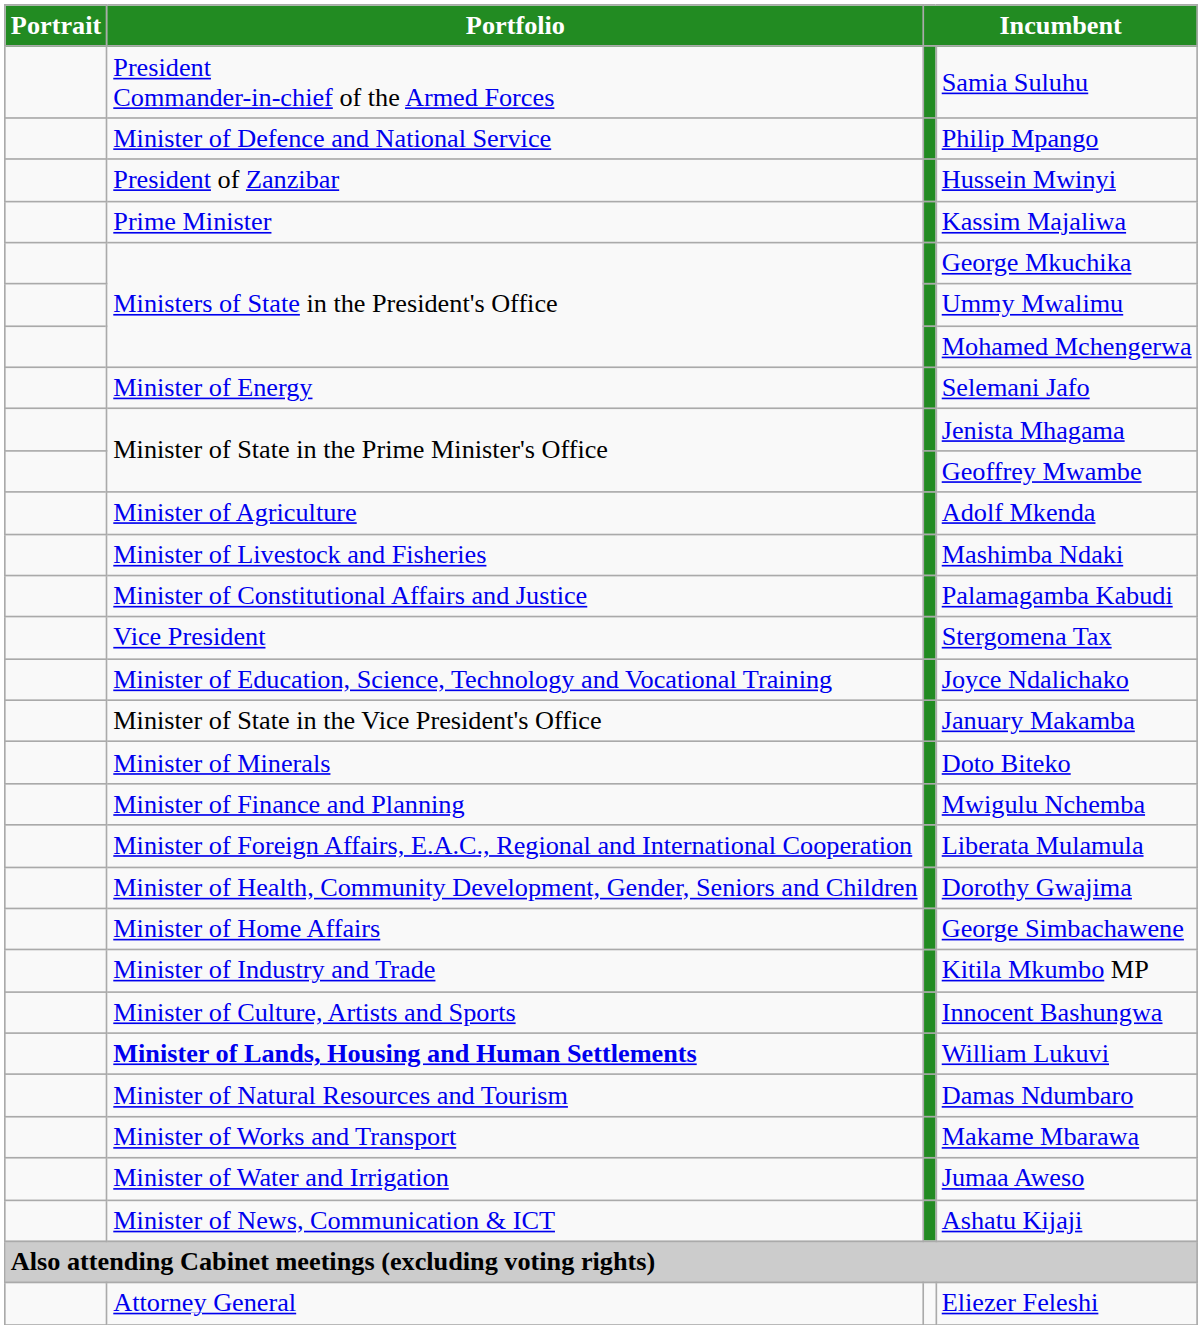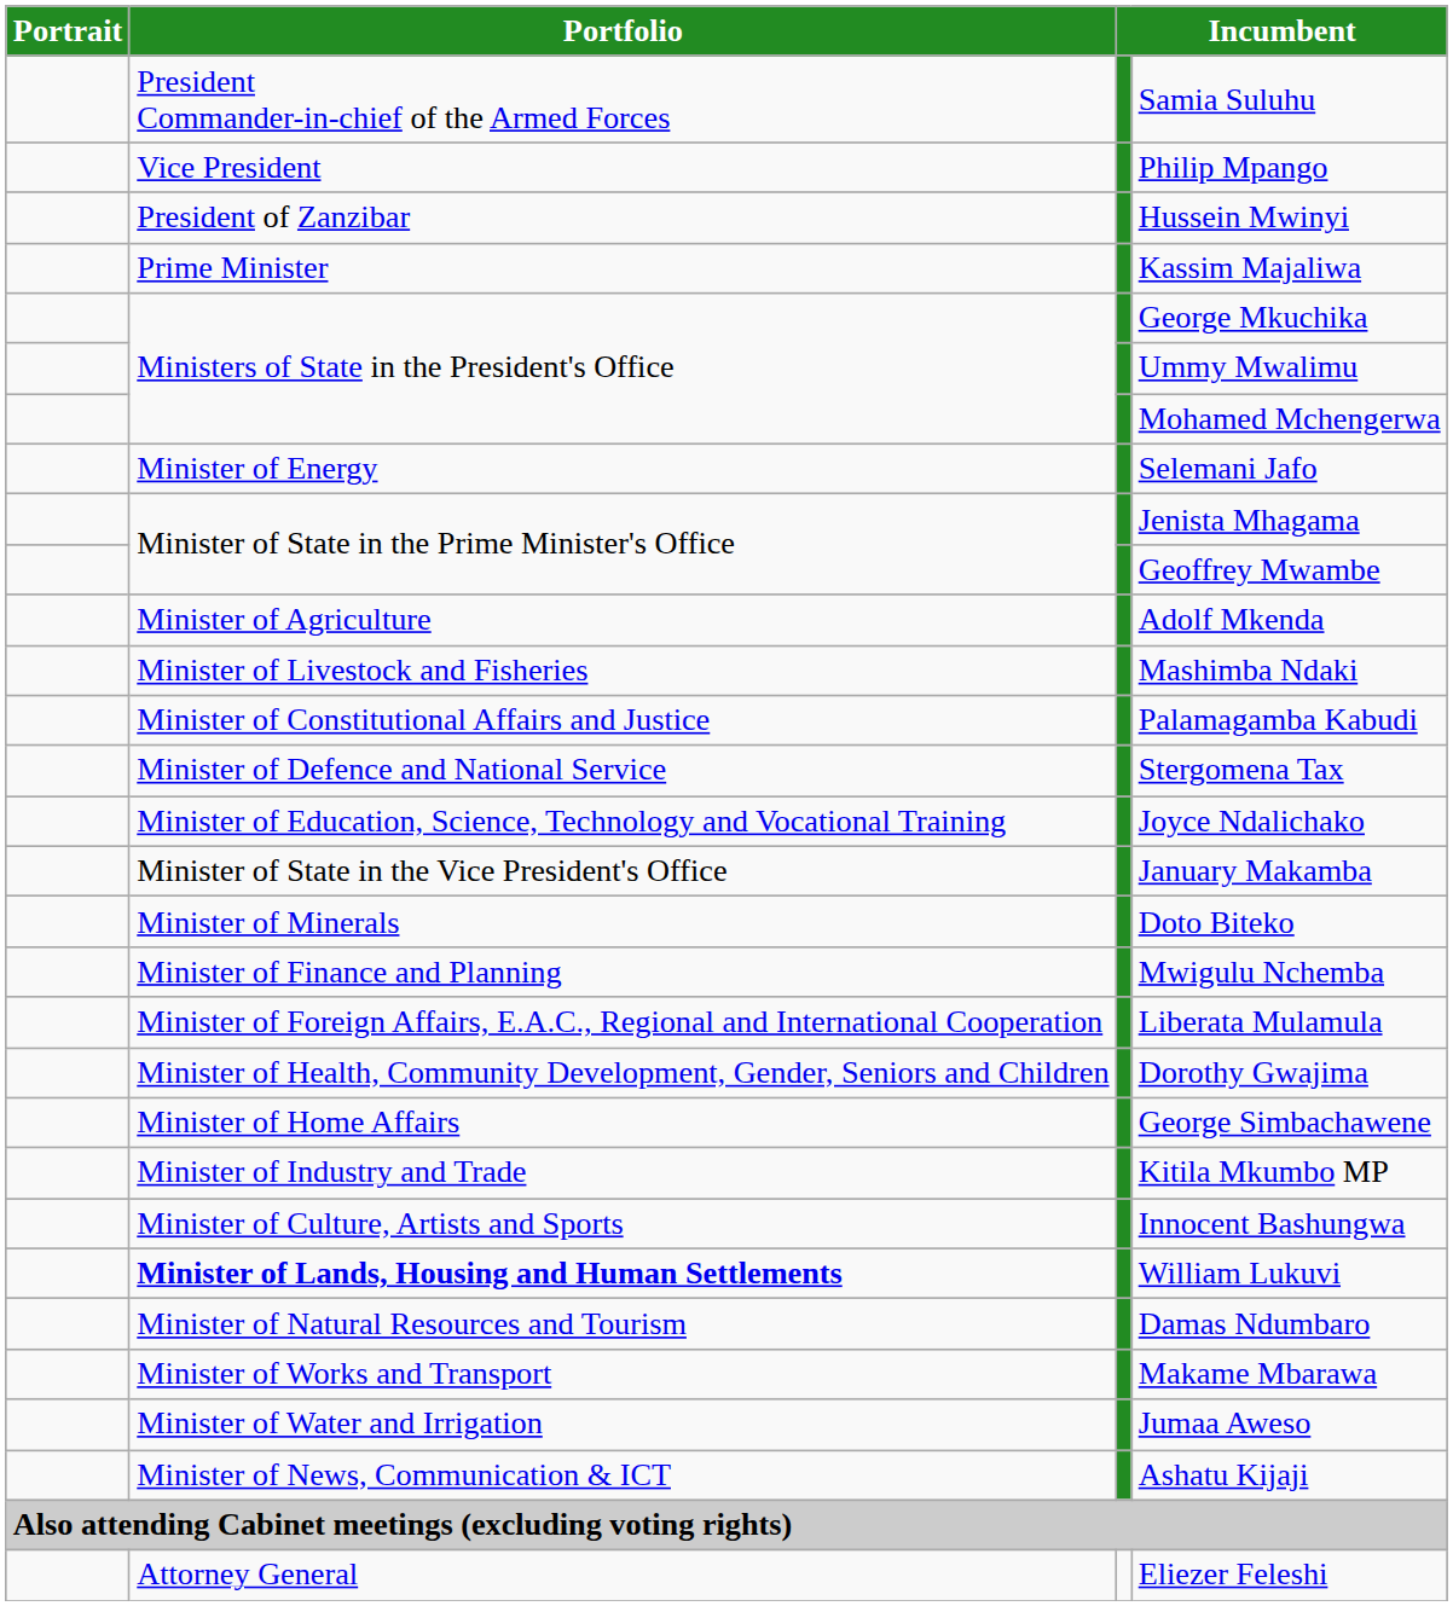 <table class="wikitable" id="12 September 2021">
 <tr>
 <th style="background-color:#228B22;color: white">Portrait</th>
 <th style="background-color:#228B22;color: white">Portfolio</th>
 <th colspan=2 style="background-color:#228B22;color: white">Incumbent</th>
 </tr>
 <tr>
 <td></td>
 <td><a href='#'>President</a><br><a href='#'>Commander-in-chief</a> of the <a href='#'>Armed Forces</a></td>
 <td style="background:#228B22"></td>
 <td><a href='#'>Samia Suluhu</a></td>
 </tr>
 <tr>
 <td></td>
-<td><a href='#'>Minister of Defence and National Service</a></td>
+<td><a href='#'>Vice President</a></td>
 <td style="background:#228B22"></td>
 <td><a href='#'>Philip Mpango</a></td>
 </tr>
 <tr>
 <td></td>
 <td><a href='#'>President</a> of <a href='#'>Zanzibar</a><br></td>
 <td style="background:#228B22"></td>
 <td><a href='#'>Hussein Mwinyi</a></td>
 </tr>
 <tr>
 <td></td>
 <td><a href='#'>Prime Minister</a></td>
 <td style="background:#228B22"></td>
 <td><a href='#'>Kassim Majaliwa</a> </td>
 </tr>
 <tr>
 <td></td>
 <td rowspan="3"><a href='#'>Ministers of State</a> in the President's Office <br></td>
 <td style="background:#228B22"></td>
 <td><a href='#'>George Mkuchika</a> </td>
 </tr>
 <tr>
 <td></td>
 <td style="background:#228B22"></td>
 <td><a href='#'>Ummy Mwalimu</a> </td>
 </tr>
 <tr>
 <td></td>
 <td style="background:#228B22"></td>
 <td><a href='#'>Mohamed Mchengerwa</a> </td>
 </tr>
 <tr>
 <td></td>
 <td><a href='#'>Minister of Energy</a></td>
 <td style="background:#228B22"></td>
 <td><a href='#'>Selemani Jafo</a> </td>
 </tr>
 <tr>
 <td></td>
 <td rowspan="2">Minister of State in the Prime Minister's Office <br></td>
 <td style="background:#228B22"></td>
 <td><a href='#'>Jenista Mhagama</a> </td>
 </tr>
 <tr>
 <td></td>
 <td style="background:#228B22"></td>
 <td><a href='#'>Geoffrey Mwambe</a> </td>
 </tr>
 <tr>
 <td></td>
 <td><a href='#'>Minister of Agriculture</a></td>
 <td style="background:#228B22"></td>
 <td><a href='#'>Adolf Mkenda</a> </td>
 </tr>
 <tr>
 <td></td>
 <td><a href='#'>Minister of Livestock and Fisheries</a></td>
 <td style="background:#228B22"></td>
 <td><a href='#'>Mashimba Ndaki</a> </td>
 </tr>
 <tr>
 <td></td>
 <td><a href='#'>Minister of Constitutional Affairs and Justice</a></td>
 <td style="background:#228B22"></td>
 <td><a href='#'>Palamagamba Kabudi</a></td>
 </tr>
 <tr>
 <td></td>
-<td><a href='#'>Vice President</a></td>
+<td><a href='#'>Minister of Defence and National Service</a></td>
 <td style="background:#228B22"></td>
 <td><a href='#'>Stergomena Tax</a> </td>
 </tr>
 <tr>
 <td></td>
 <td><a href='#'>Minister of Education, Science, Technology and Vocational Training</a></td>
 <td style="background:#228B22"></td>
 <td><a href='#'>Joyce Ndalichako</a> </td>
 </tr>
 <tr>
 <td></td>
 <td>Minister of State in the Vice President's Office <br></td>
 <td style="background:#228B22"></td>
 <td><a href='#'>January Makamba</a> </td>
 </tr>
 <tr>
 <td></td>
 <td><a href='#'>Minister of Minerals</a></td>
 <td style="background:#228B22"></td>
 <td><a href='#'>Doto Biteko</a> </td>
 </tr>
 <tr>
 <td></td>
 <td><a href='#'>Minister of Finance and Planning</a></td>
 <td style="background:#228B22"></td>
 <td><a href='#'>Mwigulu Nchemba</a> </td>
 </tr>
 <tr>
 <td></td>
 <td><a href='#'>Minister of Foreign Affairs, E.A.C., Regional and International Cooperation</a></td>
 <td style="background:#228B22"></td>
 <td><a href='#'>Liberata Mulamula</a> </td>
 </tr>
 <tr>
 <td></td>
 <td><a href='#'>Minister of Health, Community Development, Gender, Seniors and Children</a></td>
 <td style="background:#228B22"></td>
 <td><a href='#'>Dorothy Gwajima</a> </td>
 </tr>
 <tr>
 <td></td>
 <td><a href='#'>Minister of Home Affairs</a></td>
 <td style="background:#228B22"></td>
 <td><a href='#'>George Simbachawene</a> </td>
 </tr>
 <tr>
 <td></td>
 <td><a href='#'>Minister of Industry and Trade</a></td>
 <td style="background:#228B22"></td>
 <td><a href='#'>Kitila Mkumbo</a> MP</td>
 </tr>
 <tr>
 <td></td>
 <td><a href='#'>Minister of Culture, Artists and Sports</a></td>
 <td style="background:#228B22"></td>
 <td><a href='#'>Innocent Bashungwa</a> </td>
 </tr>
 <tr>
 <td></td>
 <td><strong><a href='#'>Minister of Lands, Housing and Human Settlements</a></strong></td>
 <td style="background:#228B22"></td>
 <td><a href='#'>William Lukuvi</a> </td>
 </tr>
 <tr>
 <td></td>
 <td><a href='#'>Minister of Natural Resources and Tourism</a></td>
 <td style="background:#228B22"></td>
 <td><a href='#'>Damas Ndumbaro</a> </td>
 </tr>
 <tr>
 <td></td>
 <td><a href='#'>Minister of Works and Transport</a></td>
 <td style="background:#228B22"></td>
 <td><a href='#'>Makame Mbarawa</a> </td>
 </tr>
 <tr>
 <td></td>
 <td><a href='#'>Minister of Water and Irrigation</a></td>
 <td style="background:#228B22"></td>
 <td><a href='#'>Jumaa Aweso</a> </td>
 </tr>
 <tr>
 <td></td>
 <td><a href='#'>Minister of News, Communication & ICT</a></td>
 <td style="background:#228B22"></td>
 <td><a href='#'>Ashatu Kijaji</a> </td>
 </tr>
 <tr>
 <td style="background:#cccccc;" colspan="5"><strong>Also attending Cabinet meetings (excluding voting rights) </strong></td>
 </tr>
 <tr>
 <td></td>
 <td><a href='#'>Attorney General</a></td>
 <td></td>
 <td><a href='#'>Eliezer Feleshi</a></td>
 </tr>
 </table>
